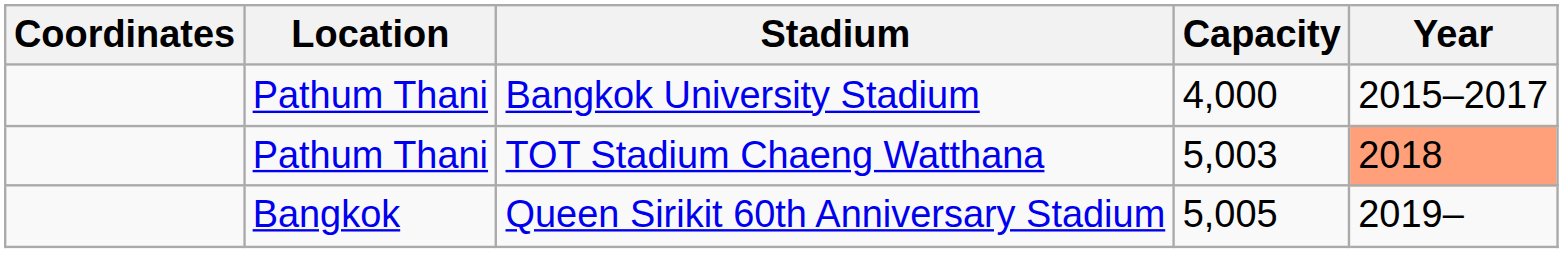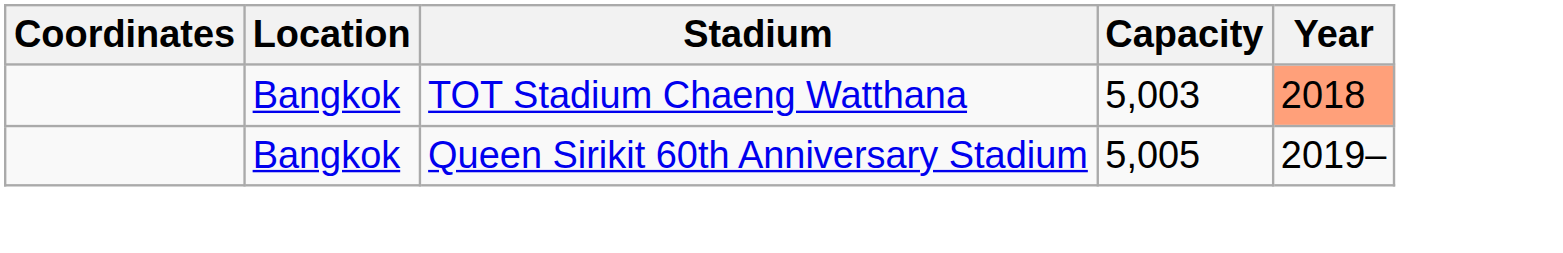 <table class="wikitable sortable">
 <tr>
 <th>Coordinates</th>
 <th>Location</th>
 <th>Stadium</th>
 <th>Capacity</th>
 <th>Year</th>
 </tr>
 <tr>
 <td></td>
-<td><a href='#'>Pathum Thani</a></td>
-<td><a href='#'>Bangkok University Stadium</a></td>
-<td>4,000</td>
-<td>2015–2017</td>
-</tr>
-<tr>
-<td></td>
-<td><a href='#'>Pathum Thani</a></td>
+<td><a href='#'>Bangkok</a></td>
 <td><a href='#'>TOT Stadium Chaeng Watthana</a></td>
 <td>5,003</td>
 <td style="background: lightsalmon;">2018</td>
 </tr>
 <tr>
 <td></td>
 <td><a href='#'>Bangkok</a></td>
 <td><a href='#'>Queen Sirikit 60th Anniversary Stadium</a></td>
 <td>5,005</td>
 <td>2019–</td>
 </tr>
 </table>
